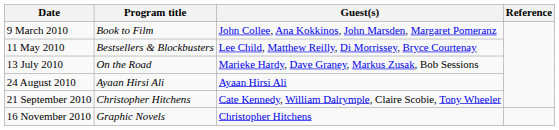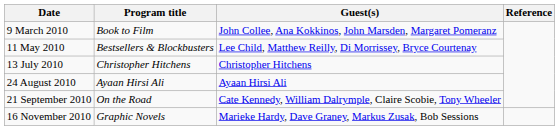 <table class="wikitable">
 <tr>
 <th>Date</th>
 <th>Program title</th>
 <th>Guest(s)</th>
 <th>Reference</th>
 </tr>
 <tr>
 <td>9 March 2010</td>
 <td><em>Book to Film</em></td>
 <td><a href='#'>John Collee</a>, <a href='#'>Ana Kokkinos</a>, <a href='#'>John Marsden</a>, <a href='#'>Margaret Pomeranz</a></td>
 <td rowspan=5></td>
 </tr>
 <tr>
 <td>11 May 2010</td>
 <td><em>Bestsellers & Blockbusters</em></td>
 <td><a href='#'>Lee Child</a>, <a href='#'>Matthew Reilly</a>, <a href='#'>Di Morrissey</a>, <a href='#'>Bryce Courtenay</a></td>
 </tr>
 <tr>
 <td>13 July 2010</td>
-<td><em>On the Road</em></td>
-<td><a href='#'>Marieke Hardy</a>, <a href='#'>Dave Graney</a>, <a href='#'>Markus Zusak</a>, Bob Sessions</td>
+<td><em>Christopher Hitchens</em></td>
+<td><a href='#'>Christopher Hitchens</a></td>
 </tr>
 <tr>
 <td>24 August 2010</td>
 <td><em>Ayaan Hirsi Ali</em></td>
 <td><a href='#'>Ayaan Hirsi Ali</a></td>
 </tr>
 <tr>
 <td>21 September 2010</td>
-<td><em>Christopher Hitchens</em></td>
+<td><em>On the Road</em></td>
 <td><a href='#'>Cate Kennedy</a>, <a href='#'>William Dalrymple</a>, Claire Scobie, <a href='#'>Tony Wheeler</a></td>
 </tr>
 <tr>
 <td>16 November 2010</td>
 <td><em>Graphic Novels</em></td>
-<td><a href='#'>Christopher Hitchens</a></td>
+<td><a href='#'>Marieke Hardy</a>, <a href='#'>Dave Graney</a>, <a href='#'>Markus Zusak</a>, Bob Sessions</td>
 <td></td>
 </tr>
 </table>
